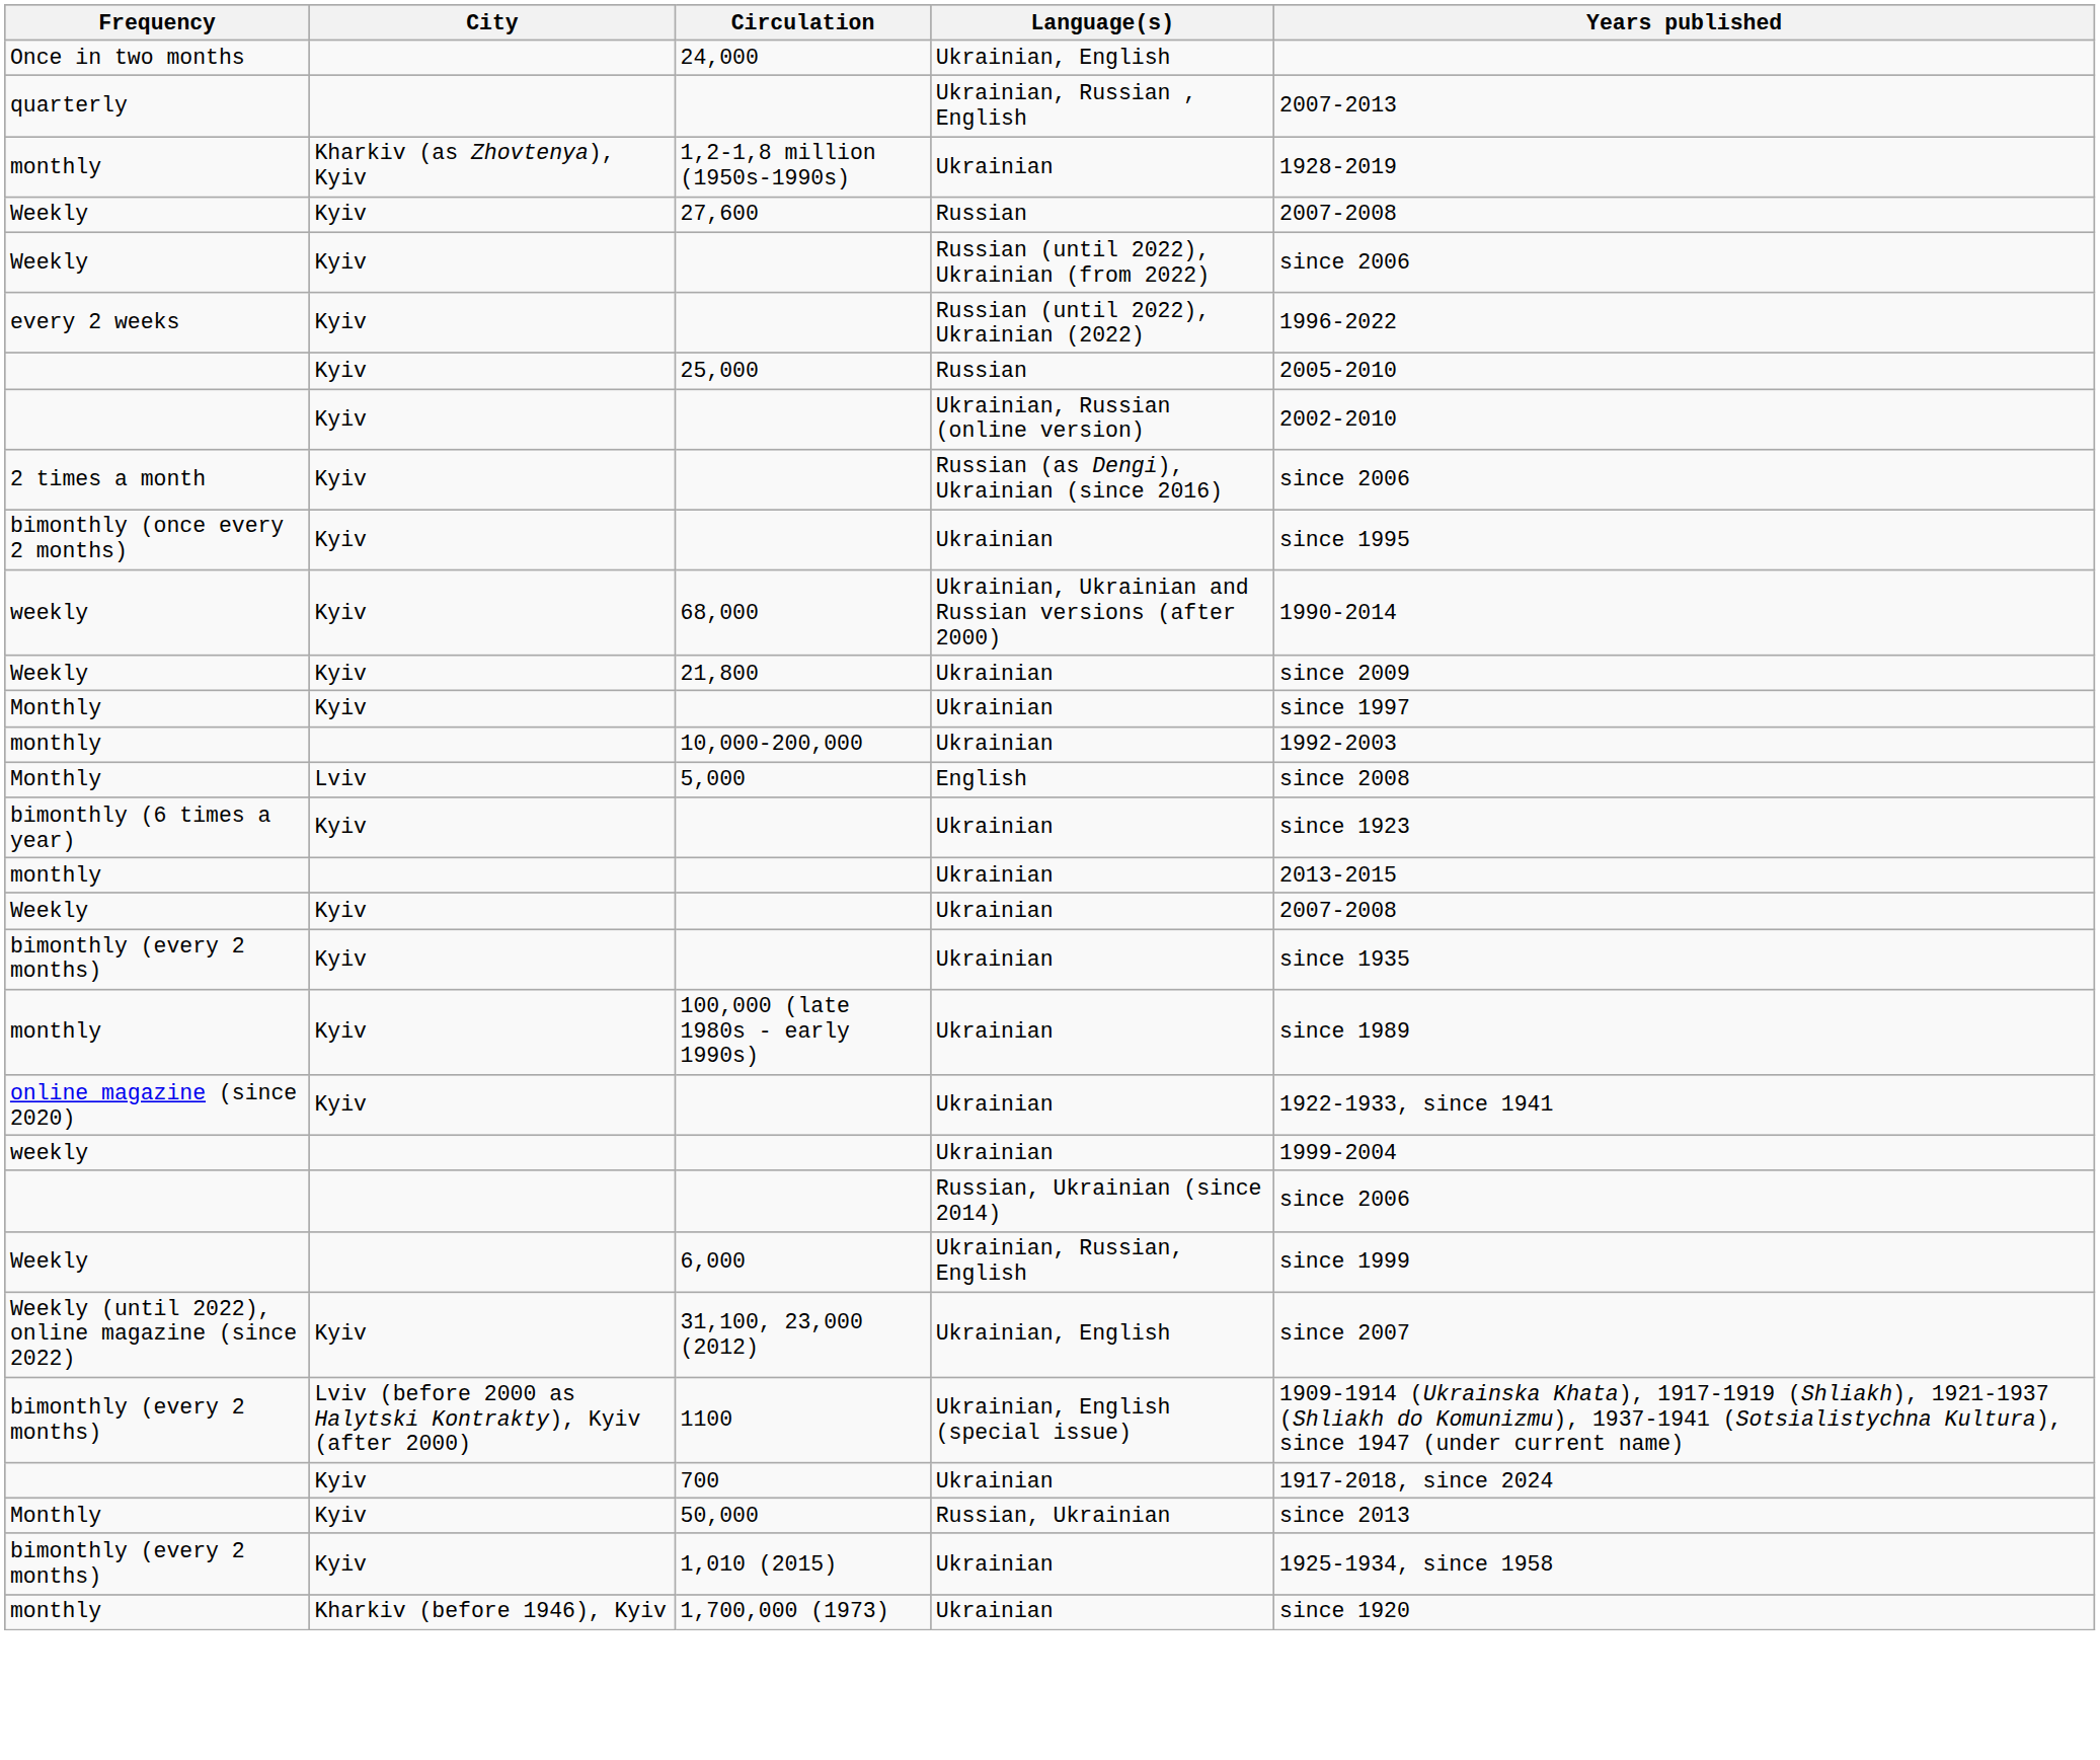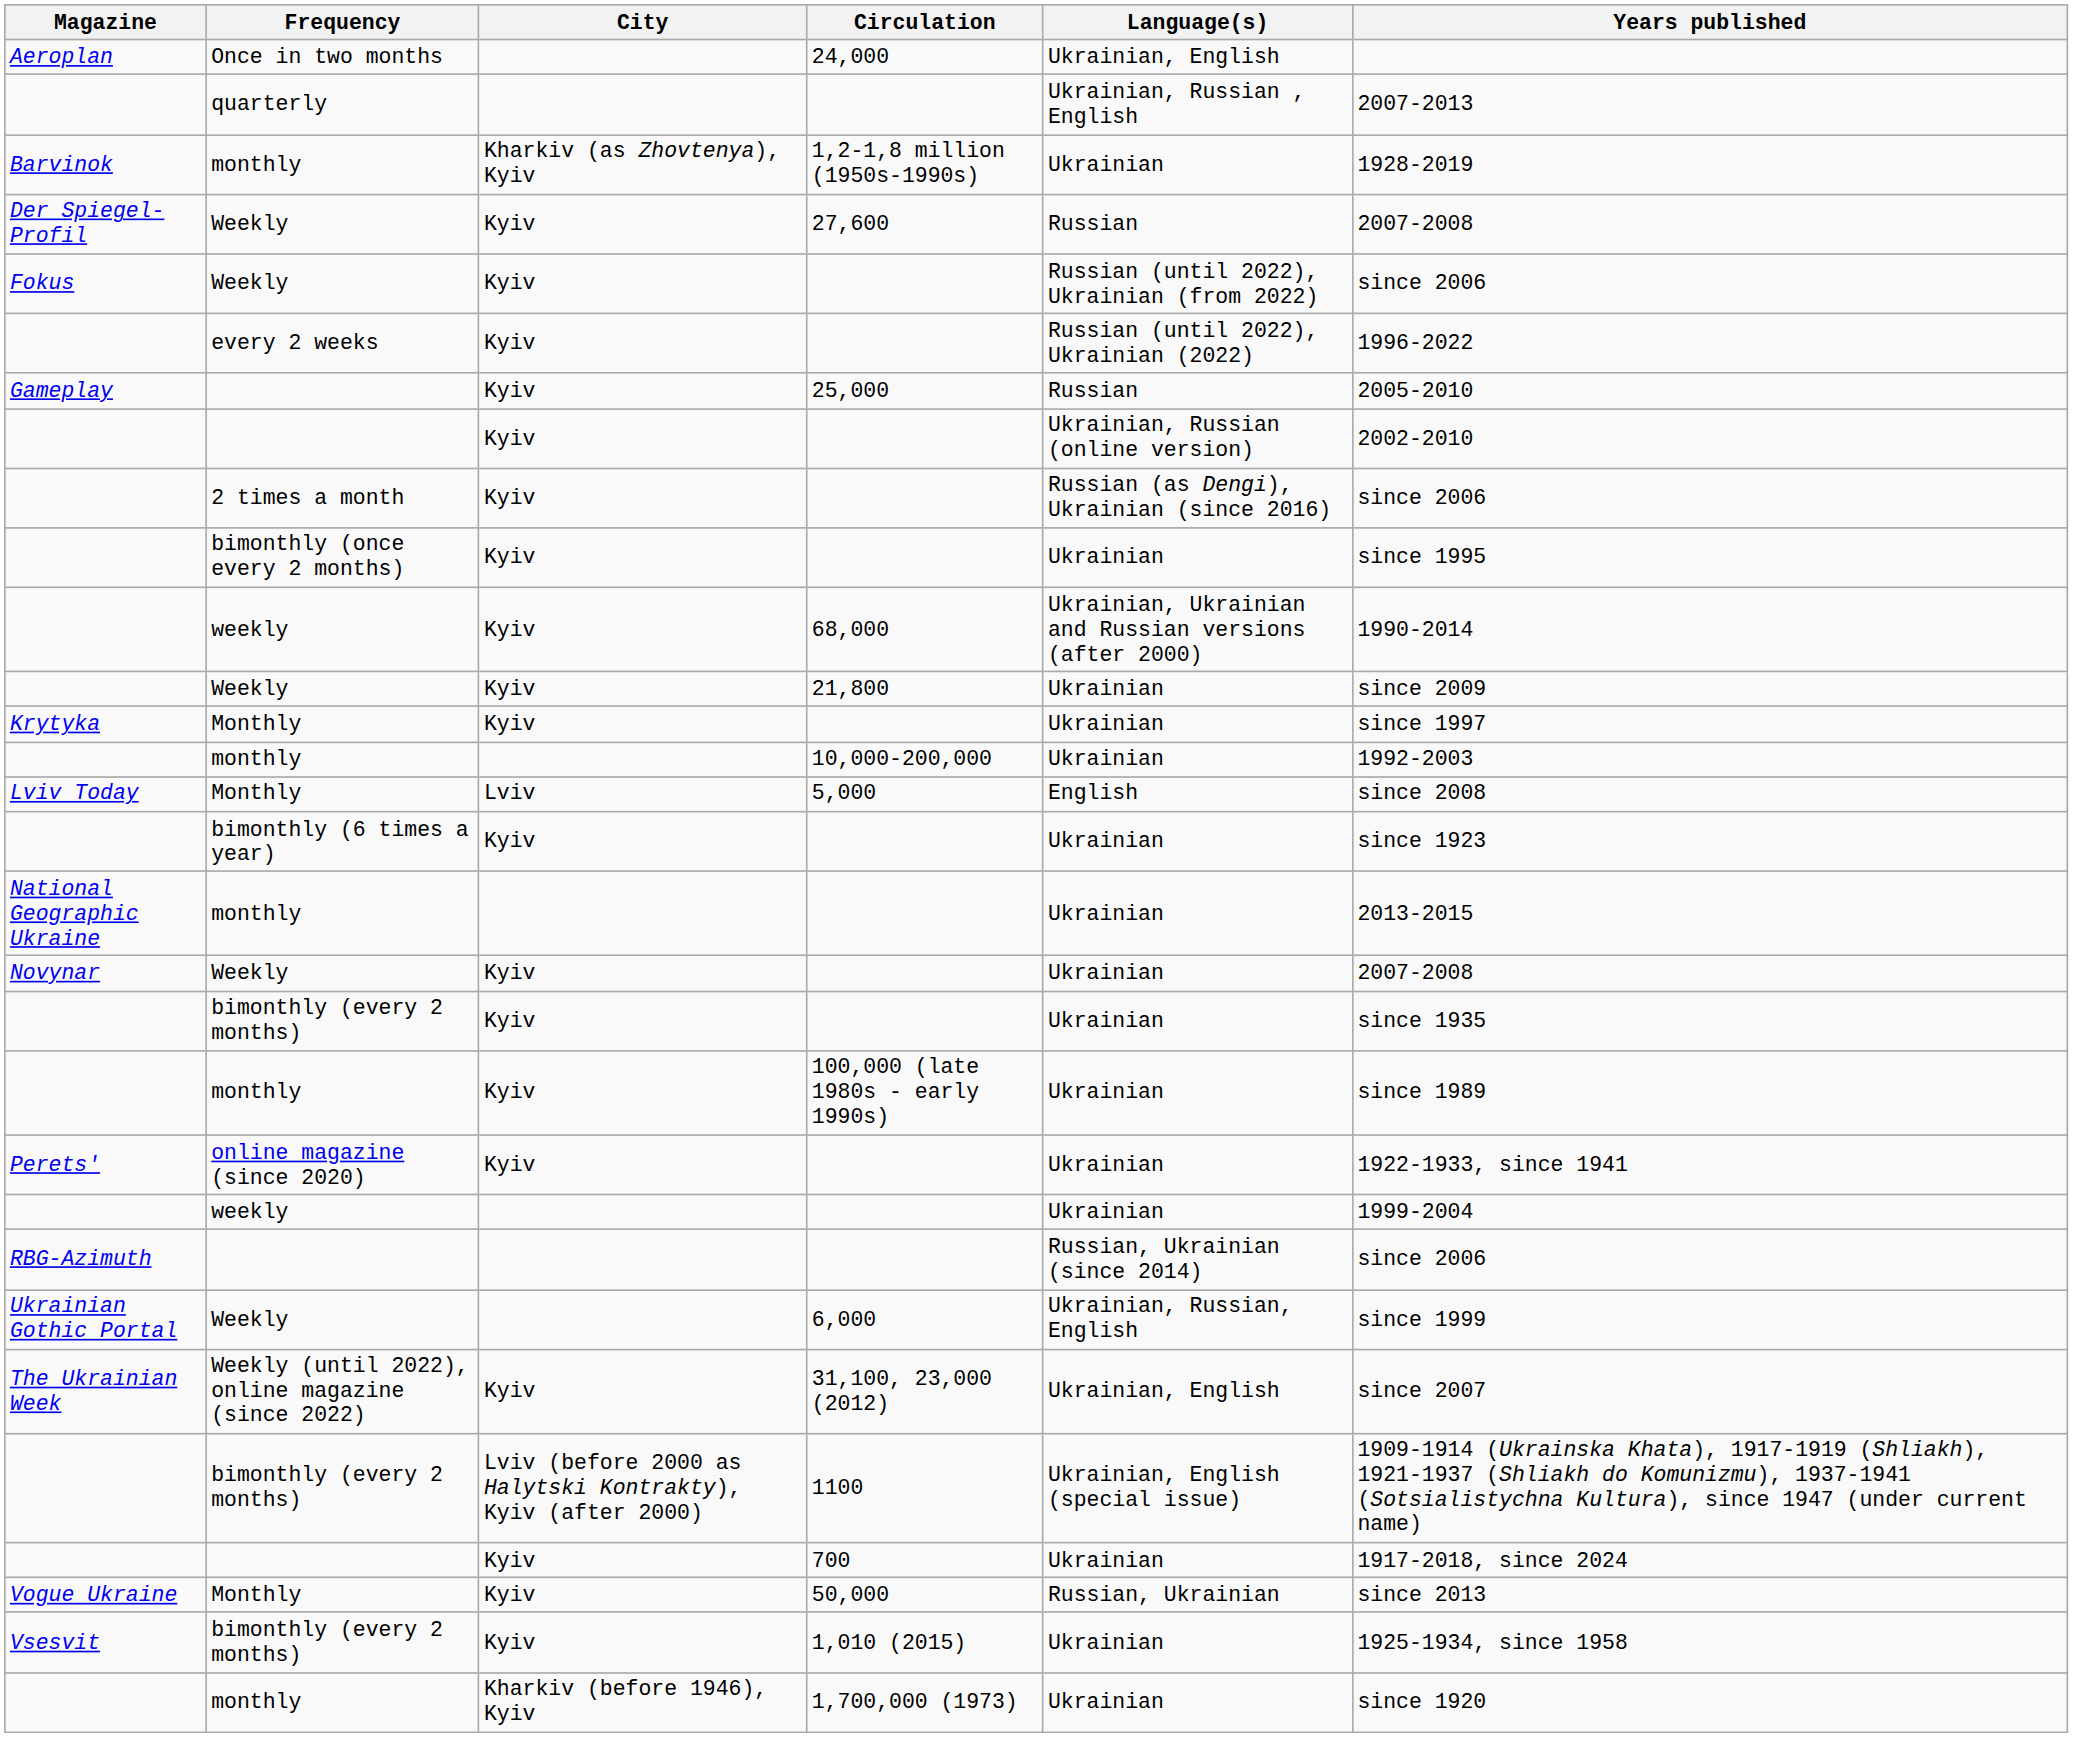 <table class="wikitable">
 <tr>
+<th>Magazine</th>
 <th>Frequency</th>
 <th>City</th>
 <th>Circulation</th>
 <th>Language(s)</th>
 <th>Years published</th>
 </tr>
 <tr>
+<td><em><a href='#'>Aeroplan</a></em></td>
 <td>Once in two months</td>
 <td></td>
 <td>24,000</td>
 <td>Ukrainian, English</td>
 <td></td>
 </tr>
 <tr>
+<td><em></em></td>
 <td>quarterly</td>
 <td></td>
 <td></td>
 <td>Ukrainian, Russian , English</td>
 <td>2007-2013</td>
 </tr>
 <tr>
+<td><em><a href='#'>Barvinok</a></em></td>
 <td>monthly</td>
 <td>Kharkiv (as <em>Zhovtenya</em>), Kyiv</td>
 <td>1,2-1,8 million (1950s-1990s)</td>
 <td>Ukrainian</td>
 <td>1928-2019</td>
 </tr>
 <tr>
+<td><em><a href='#'>Der Spiegel-Profil</a></em></td>
 <td>Weekly</td>
 <td>Kyiv</td>
 <td>27,600</td>
 <td>Russian</td>
 <td>2007-2008</td>
 </tr>
 <tr>
+<td><em><a href='#'>Fokus</a></em></td>
 <td>Weekly</td>
 <td>Kyiv</td>
 <td></td>
 <td>Russian (until 2022), Ukrainian (from 2022)</td>
 <td>since 2006</td>
 </tr>
 <tr>
+<td><em></em></td>
 <td>every 2 weeks</td>
 <td>Kyiv</td>
 <td></td>
 <td>Russian (until 2022), Ukrainian (2022)</td>
 <td>1996-2022</td>
 </tr>
 <tr>
+<td><em><a href='#'>Gameplay</a></em></td>
 <td></td>
 <td>Kyiv</td>
 <td>25,000</td>
 <td>Russian</td>
 <td>2005-2010</td>
 </tr>
 <tr>
+<td><em></em></td>
 <td></td>
 <td>Kyiv</td>
 <td></td>
 <td>Ukrainian, Russian (online version)</td>
 <td>2002-2010</td>
 </tr>
 <tr>
+<td><em></em></td>
 <td>2 times a month</td>
 <td>Kyiv</td>
 <td></td>
 <td>Russian (as <em>Dengi</em>), Ukrainian (since 2016)</td>
 <td>since 2006</td>
 </tr>
 <tr>
+<td><em></em></td>
 <td>bimonthly (once every 2 months)</td>
 <td>Kyiv</td>
 <td></td>
 <td>Ukrainian</td>
 <td>since 1995</td>
 </tr>
 <tr>
+<td><em></em></td>
 <td>weekly</td>
 <td>Kyiv</td>
 <td>68,000</td>
 <td>Ukrainian, Ukrainian and Russian versions (after 2000)</td>
 <td>1990-2014</td>
 </tr>
 <tr>
+<td><em></em></td>
 <td>Weekly</td>
 <td>Kyiv</td>
 <td>21,800</td>
 <td>Ukrainian</td>
 <td>since 2009</td>
 </tr>
 <tr>
+<td><em><a href='#'>Krytyka</a></em></td>
 <td>Monthly</td>
 <td>Kyiv</td>
 <td></td>
 <td>Ukrainian</td>
 <td>since 1997</td>
 </tr>
 <tr>
+<td><em></em></td>
 <td>monthly</td>
 <td></td>
 <td>10,000-200,000</td>
 <td>Ukrainian</td>
 <td>1992-2003</td>
 </tr>
 <tr>
+<td><em><a href='#'>Lviv Today</a></em></td>
 <td>Monthly</td>
 <td>Lviv</td>
 <td>5,000</td>
 <td>English</td>
 <td>since 2008</td>
 </tr>
 <tr>
+<td><em></em></td>
 <td>bimonthly (6 times a year)</td>
 <td>Kyiv</td>
 <td></td>
 <td>Ukrainian</td>
 <td>since 1923</td>
 </tr>
 <tr>
+<td><em><a href='#'>National Geographic Ukraine</a></em></td>
 <td>monthly</td>
 <td></td>
 <td></td>
 <td>Ukrainian</td>
 <td>2013-2015</td>
 </tr>
 <tr>
+<td><em><a href='#'>Novynar</a></em></td>
 <td>Weekly</td>
 <td>Kyiv</td>
 <td></td>
 <td>Ukrainian</td>
 <td>2007-2008</td>
 </tr>
 <tr>
+<td><em></em></td>
 <td>bimonthly (every 2 months)</td>
 <td>Kyiv</td>
 <td></td>
 <td>Ukrainian</td>
 <td>since 1935</td>
 </tr>
 <tr>
+<td><em></em></td>
 <td>monthly</td>
 <td>Kyiv</td>
 <td>100,000 (late 1980s - early 1990s)</td>
 <td>Ukrainian</td>
 <td>since 1989</td>
 </tr>
 <tr>
+<td><em><a href='#'>Perets'</a></em></td>
 <td><a href='#'>online magazine</a> (since 2020)</td>
 <td>Kyiv</td>
 <td></td>
 <td>Ukrainian</td>
 <td>1922-1933, since 1941</td>
 </tr>
 <tr>
+<td><em></em></td>
 <td>weekly</td>
 <td></td>
 <td></td>
 <td>Ukrainian</td>
 <td>1999-2004</td>
 </tr>
 <tr>
+<td><em><a href='#'>RBG-Azimuth</a></em></td>
 <td></td>
 <td></td>
 <td></td>
 <td>Russian, Ukrainian (since 2014)</td>
 <td>since 2006</td>
 </tr>
 <tr>
+<td><em><a href='#'>Ukrainian Gothic Portal</a></em></td>
 <td>Weekly</td>
 <td></td>
 <td>6,000</td>
 <td>Ukrainian, Russian, English</td>
 <td>since 1999</td>
 </tr>
 <tr>
+<td><em><a href='#'>The Ukrainian Week</a></em></td>
 <td>Weekly (until 2022), online magazine (since 2022)</td>
 <td>Kyiv</td>
 <td>31,100, 23,000 (2012)</td>
 <td>Ukrainian, English</td>
 <td>since 2007</td>
 </tr>
 <tr>
+<td><em></em></td>
 <td>bimonthly (every 2 months)</td>
 <td>Lviv (before 2000 as <em>Halytski Kontrakty</em>), Kyiv (after 2000)</td>
 <td>1100</td>
 <td>Ukrainian, English (special issue)</td>
 <td>1909-1914 (<em>Ukrainska Khata</em>), 1917-1919 (<em>Shliakh</em>), 1921-1937 (<em>Shliakh do Komunizmu</em>), 1937-1941 (<em>Sotsialistychna Kultura</em>), since 1947 (under current name)</td>
 </tr>
 <tr>
+<td><em></em></td>
 <td></td>
 <td>Kyiv</td>
 <td>700</td>
 <td>Ukrainian</td>
 <td>1917-2018, since 2024</td>
 </tr>
 <tr>
+<td><em><a href='#'>Vogue Ukraine</a></em></td>
 <td>Monthly</td>
 <td>Kyiv</td>
 <td>50,000</td>
 <td>Russian, Ukrainian</td>
 <td>since 2013</td>
 </tr>
 <tr>
+<td><em><a href='#'>Vsesvit</a></em></td>
 <td>bimonthly (every 2 months)</td>
 <td>Kyiv</td>
 <td>1,010 (2015)</td>
 <td>Ukrainian</td>
 <td>1925-1934, since 1958</td>
 </tr>
 <tr>
+<td><em></em></td>
 <td>monthly</td>
 <td>Kharkiv (before 1946), Kyiv</td>
 <td>1,700,000 (1973)</td>
 <td>Ukrainian</td>
 <td>since 1920</td>
 </tr>
 </table>
